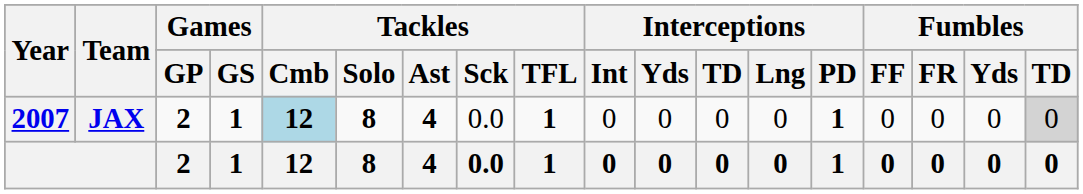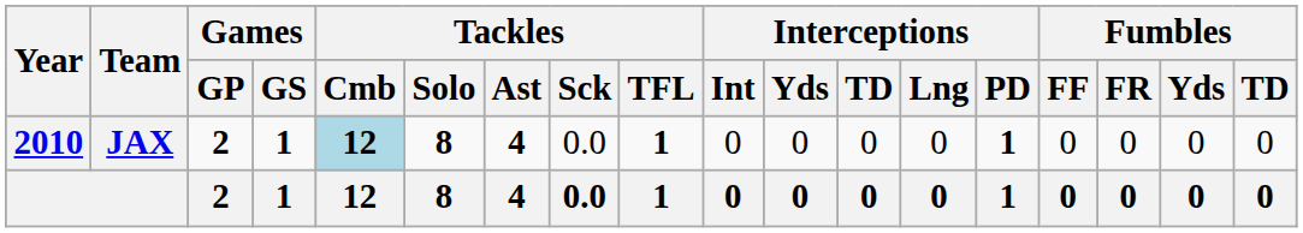 <table class="wikitable" style="text-align:center">
 <tr>
 <th rowspan="2">Year</th>
 <th rowspan="2">Team</th>
 <th colspan="2">Games</th>
 <th colspan="5">Tackles</th>
 <th colspan="5">Interceptions</th>
 <th colspan="4">Fumbles</th>
 </tr>
 <tr>
 <th>GP</th>
 <th>GS</th>
 <th>Cmb</th>
 <th>Solo</th>
 <th>Ast</th>
 <th>Sck</th>
 <th>TFL</th>
 <th>Int</th>
 <th>Yds</th>
 <th>TD</th>
 <th>Lng</th>
 <th>PD</th>
 <th>FF</th>
 <th>FR</th>
 <th>Yds</th>
 <th>TD</th>
 </tr>
 <tr>
-<th><a href='#'>2007</a></th>
+<th><a href='#'>2010</a></th>
 <th><a href='#'>JAX</a></th>
 <td><strong>2</strong></td>
 <td><strong>1</strong></td>
 <td style="background: lightblue;"><strong>12</strong></td>
 <td><strong>8</strong></td>
 <td><strong>4</strong></td>
 <td>0.0</td>
 <td><strong>1</strong></td>
 <td>0</td>
 <td>0</td>
 <td>0</td>
 <td>0</td>
 <td><strong>1</strong></td>
 <td>0</td>
 <td>0</td>
 <td>0</td>
-<td style="background: lightgrey;">0</td>
+<td>0</td>
 </tr>
 <tr>
 <th colspan="2"></th>
 <th>2</th>
 <th>1</th>
 <th>12</th>
 <th>8</th>
 <th>4</th>
 <th>0.0</th>
 <th>1</th>
 <th>0</th>
 <th>0</th>
 <th>0</th>
 <th>0</th>
 <th>1</th>
 <th>0</th>
 <th>0</th>
 <th>0</th>
 <th>0</th>
 </tr>
 </table>
